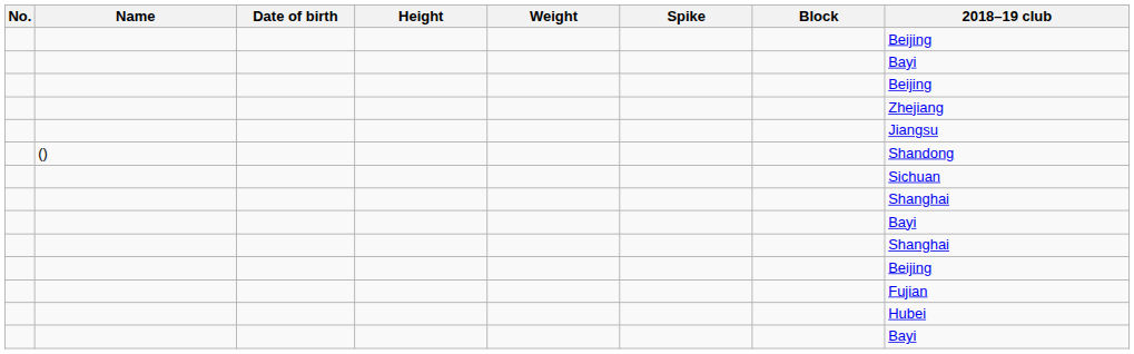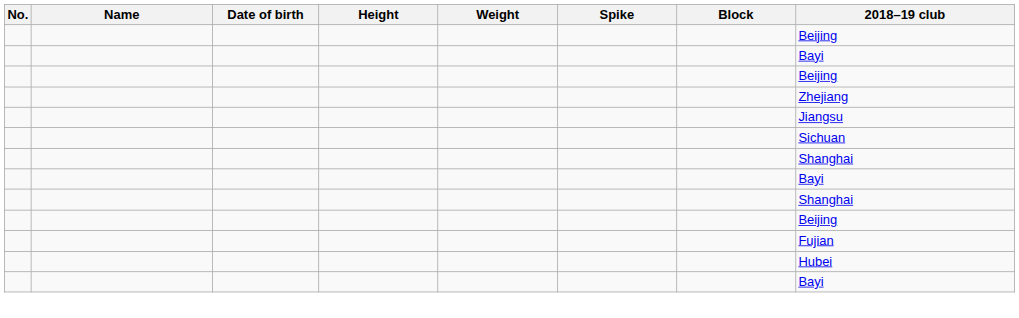 <table class="wikitable sortable" style="font-size:100%; text-align:center">
 <tr>
 <th>No.</th>
 <th style="width:14em">Name</th>
 <th style="width:8em">Date of birth</th>
 <th style="width:9em">Height</th>
 <th style="width:9em">Weight</th>
 <th style="width:9em">Spike</th>
 <th style="width:9em">Block</th>
 <th style="width:17em">2018–19 club</th>
 </tr>
 <tr>
 <td></td>
 <td style="text-align:left"></td>
 <td style="text-align:right"></td>
 <td></td>
 <td></td>
 <td></td>
 <td></td>
 <td style="text-align:left"> <a href='#'>Beijing</a></td>
 </tr>
 <tr>
 <td></td>
 <td style="text-align:left"></td>
 <td style="text-align:right"></td>
 <td></td>
 <td></td>
 <td></td>
 <td></td>
 <td style="text-align:left"> <a href='#'>Bayi</a></td>
 </tr>
 <tr>
 <td></td>
 <td style="text-align:left"></td>
 <td style="text-align:right"></td>
 <td></td>
 <td></td>
 <td></td>
 <td></td>
 <td style="text-align:left"> <a href='#'>Beijing</a></td>
 </tr>
 <tr>
 <td></td>
 <td style="text-align:left"></td>
 <td style="text-align:right"></td>
 <td></td>
 <td></td>
 <td></td>
 <td></td>
 <td style="text-align:left"> <a href='#'>Zhejiang</a></td>
 </tr>
 <tr>
 <td></td>
 <td style="text-align:left"></td>
 <td style="text-align:right"></td>
 <td></td>
 <td></td>
 <td></td>
 <td></td>
 <td style="text-align:left"> <a href='#'>Jiangsu</a></td>
-</tr>
-<tr>
-<td></td>
-<td style="text-align:left"> ()</td>
-<td style="text-align:right"></td>
-<td></td>
-<td></td>
-<td></td>
-<td></td>
-<td style="text-align:left"> <a href='#'>Shandong</a></td>
 </tr>
 <tr>
 <td></td>
 <td style="text-align:left"></td>
 <td style="text-align:right"></td>
 <td></td>
 <td></td>
 <td></td>
 <td></td>
 <td style="text-align:left"> <a href='#'>Sichuan</a></td>
 </tr>
 <tr>
 <td></td>
 <td style="text-align:left"></td>
 <td style="text-align:right"></td>
 <td></td>
 <td></td>
 <td></td>
 <td></td>
 <td style="text-align:left"> <a href='#'>Shanghai</a></td>
 </tr>
 <tr>
 <td></td>
 <td style="text-align:left"></td>
 <td style="text-align:right"></td>
 <td></td>
 <td></td>
 <td></td>
 <td></td>
 <td style="text-align:left"> <a href='#'>Bayi</a></td>
 </tr>
 <tr>
 <td></td>
 <td style="text-align:left"></td>
 <td style="text-align:right"></td>
 <td></td>
 <td></td>
 <td></td>
 <td></td>
 <td style="text-align:left"> <a href='#'>Shanghai</a></td>
 </tr>
 <tr>
 <td></td>
 <td style="text-align:left"></td>
 <td style="text-align:right"></td>
 <td></td>
 <td></td>
 <td></td>
 <td></td>
 <td style="text-align:left"> <a href='#'>Beijing</a></td>
 </tr>
 <tr>
 <td></td>
 <td style="text-align:left"></td>
 <td style="text-align:right"></td>
 <td></td>
 <td></td>
 <td></td>
 <td></td>
 <td style="text-align:left"> <a href='#'>Fujian</a></td>
 </tr>
 <tr>
 <td></td>
 <td style="text-align:left"></td>
 <td style="text-align:right"></td>
 <td></td>
 <td></td>
 <td></td>
 <td></td>
 <td style="text-align:left"> <a href='#'>Hubei</a></td>
 </tr>
 <tr>
 <td></td>
 <td style="text-align:left"></td>
 <td style="text-align:right"></td>
 <td></td>
 <td></td>
 <td></td>
 <td></td>
 <td style="text-align:left"> <a href='#'>Bayi</a></td>
 </tr>
 </table>
